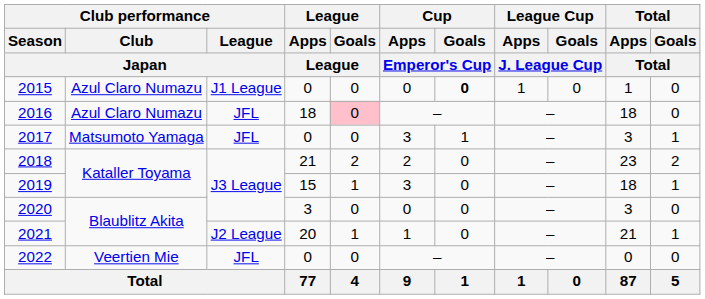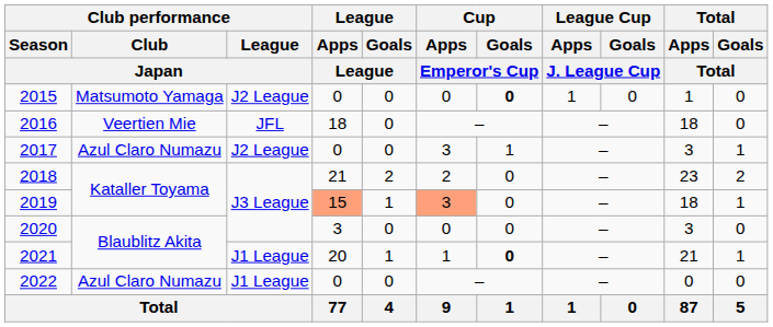 <table class="wikitable" style="text-align:center;">
 <tr>
 <th colspan=3>Club performance</th>
 <th colspan=2>League</th>
 <th colspan=2>Cup</th>
 <th colspan=2>League Cup</th>
 <th colspan=2>Total</th>
 </tr>
 <tr>
 <th>Season</th>
 <th>Club</th>
 <th>League</th>
 <th>Apps</th>
 <th>Goals</th>
 <th>Apps</th>
 <th>Goals</th>
 <th>Apps</th>
 <th>Goals</th>
 <th>Apps</th>
 <th>Goals</th>
 </tr>
 <tr>
 <th colspan=3>Japan</th>
 <th colspan=2>League</th>
 <th colspan=2><a href='#'>Emperor's Cup</a></th>
 <th colspan=2><a href='#'>J. League Cup</a></th>
 <th colspan=2>Total</th>
 </tr>
 <tr>
 <td><a href='#'>2015</a></td>
-<td><a href='#'>Azul Claro Numazu</a></td>
-<td><a href='#'>J1 League</a></td>
+<td><a href='#'>Matsumoto Yamaga</a></td>
+<td rowspan="1"><a href='#'>J2 League</a></td>
 <td>0</td>
 <td>0</td>
 <td>0</td>
 <td><strong>0</strong></td>
 <td>1</td>
 <td>0</td>
 <td>1</td>
 <td>0</td>
 </tr>
 <tr>
 <td><a href='#'>2016</a></td>
-<td><a href='#'>Azul Claro Numazu</a></td>
+<td><a href='#'>Veertien Mie</a></td>
 <td><a href='#'>JFL</a></td>
 <td>18</td>
-<td style="background: pink;">0</td>
+<td>0</td>
 <td colspan="2">–</td>
 <td colspan="2">–</td>
 <td>18</td>
 <td>0</td>
 </tr>
 <tr>
 <td><a href='#'>2017</a></td>
-<td><a href='#'>Matsumoto Yamaga</a></td>
-<td><a href='#'>JFL</a></td>
+<td><a href='#'>Azul Claro Numazu</a></td>
+<td><a href='#'>J2 League</a></td>
 <td>0</td>
 <td>0</td>
 <td>3</td>
 <td>1</td>
 <td colspan="2">–</td>
 <td>3</td>
 <td>1</td>
 </tr>
 <tr>
 <td><a href='#'>2018</a></td>
 <td rowspan="2"><a href='#'>Kataller Toyama</a></td>
 <td rowspan="3"><a href='#'>J3 League</a></td>
 <td>21</td>
 <td>2</td>
 <td>2</td>
 <td>0</td>
 <td colspan="2">–</td>
 <td>23</td>
 <td>2</td>
 </tr>
 <tr>
 <td><a href='#'>2019</a></td>
-<td>15</td>
+<td style="background: lightsalmon;">15</td>
 <td>1</td>
-<td>3</td>
+<td style="background: lightsalmon;">3</td>
 <td>0</td>
 <td colspan="2">–</td>
 <td>18</td>
 <td>1</td>
 </tr>
 <tr>
 <td><a href='#'>2020</a></td>
 <td rowspan="2"><a href='#'>Blaublitz Akita</a></td>
 <td>3</td>
 <td>0</td>
 <td>0</td>
 <td>0</td>
 <td colspan="2">–</td>
 <td>3</td>
 <td>0</td>
 </tr>
 <tr>
 <td><a href='#'>2021</a></td>
-<td rowspan="1"><a href='#'>J2 League</a></td>
+<td><a href='#'>J1 League</a></td>
 <td>20</td>
 <td>1</td>
 <td>1</td>
-<td>0</td>
+<td><strong>0</strong></td>
 <td colspan="2">–</td>
 <td>21</td>
 <td>1</td>
 </tr>
 <tr>
 <td><a href='#'>2022</a></td>
-<td><a href='#'>Veertien Mie</a></td>
-<td><a href='#'>JFL</a></td>
+<td><a href='#'>Azul Claro Numazu</a></td>
+<td><a href='#'>J1 League</a></td>
 <td>0</td>
 <td>0</td>
 <td colspan="2">–</td>
 <td colspan="2">–</td>
 <td>0</td>
 <td>0</td>
 </tr>
 <tr>
 <th colspan=3>Total</th>
 <th>77</th>
 <th>4</th>
 <th>9</th>
 <th>1</th>
 <th>1</th>
 <th>0</th>
 <th>87</th>
 <th>5</th>
 </tr>
 </table>
